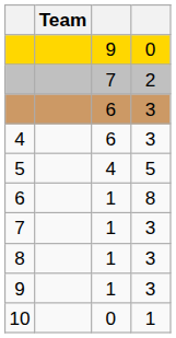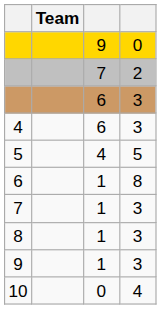 <table class=wikitable style="text-align:center; font-size:95%">
 <tr>
 <th></th>
 <th>Team</th>
 <th width=25></th>
 <th width=25></th>
 </tr>
 <tr style="background:gold;">
 <td></td>
 <td align=left></td>
 <td>9</td>
 <td>0</td>
 </tr>
 <tr bgcolor=#C0C0C0>
 <td></td>
 <td align=left></td>
 <td>7</td>
 <td>2</td>
 </tr>
 <tr bgcolor=#CC9965>
 <td></td>
 <td align=left></td>
 <td>6</td>
 <td>3</td>
 </tr>
 <tr>
 <td>4</td>
 <td align=left></td>
 <td>6</td>
 <td>3</td>
 </tr>
 <tr>
 <td>5</td>
 <td align=left></td>
 <td>4</td>
 <td>5</td>
 </tr>
 <tr>
 <td>6</td>
 <td align=left></td>
 <td>1</td>
 <td>8</td>
 </tr>
 <tr>
 <td>7</td>
 <td align=left></td>
 <td>1</td>
 <td>3</td>
 </tr>
 <tr>
 <td>8</td>
 <td align=left></td>
 <td>1</td>
 <td>3</td>
 </tr>
 <tr>
 <td>9</td>
 <td align=left></td>
 <td>1</td>
 <td>3</td>
 </tr>
 <tr>
 <td>10</td>
 <td align=left></td>
 <td>0</td>
-<td>1</td>
+<td>4</td>
 </tr>
 </table>
